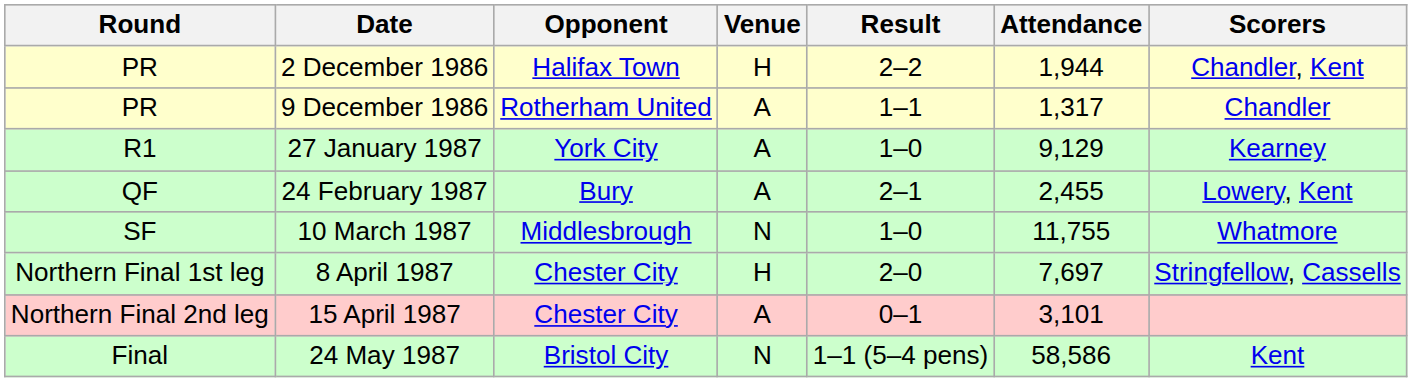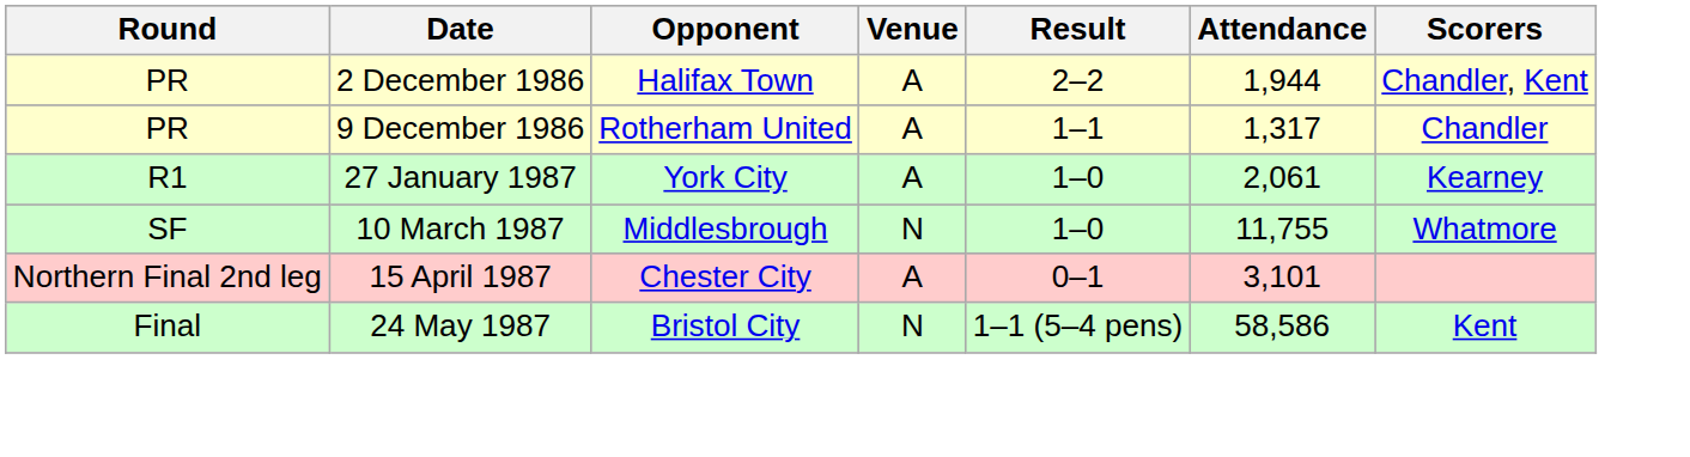 <table class="wikitable" style="font-size:100%; text-align:center">
 <tr>
 <th>Round</th>
 <th>Date</th>
 <th>Opponent</th>
 <th>Venue</th>
 <th>Result</th>
 <th>Attendance</th>
 <th>Scorers</th>
 </tr>
 <tr style="background-color: #FFFFCC;">
 <td>PR</td>
 <td>2 December 1986</td>
 <td><a href='#'>Halifax Town</a></td>
-<td>H</td>
+<td>A</td>
 <td>2–2</td>
 <td>1,944</td>
 <td><a href='#'>Chandler</a>, <a href='#'>Kent</a></td>
 </tr>
 <tr style="background-color: #FFFFCC;">
 <td>PR</td>
 <td>9 December 1986</td>
 <td><a href='#'>Rotherham United</a></td>
 <td>A</td>
 <td>1–1</td>
 <td>1,317</td>
 <td><a href='#'>Chandler</a></td>
 </tr>
 <tr style="background-color: #CCFFCC;">
 <td>R1</td>
 <td>27 January 1987</td>
 <td><a href='#'>York City</a></td>
 <td>A</td>
 <td>1–0</td>
-<td>9,129</td>
+<td>2,061</td>
 <td><a href='#'>Kearney</a></td>
-</tr>
-<tr style="background-color: #CCFFCC;">
-<td>QF</td>
-<td>24 February 1987</td>
-<td><a href='#'>Bury</a></td>
-<td>A</td>
-<td>2–1</td>
-<td>2,455</td>
-<td><a href='#'>Lowery</a>, <a href='#'>Kent</a></td>
 </tr>
 <tr style="background-color: #CCFFCC;">
 <td>SF</td>
 <td>10 March 1987</td>
 <td><a href='#'>Middlesbrough</a></td>
 <td>N</td>
 <td>1–0</td>
 <td>11,755</td>
 <td><a href='#'>Whatmore</a></td>
-</tr>
-<tr style="background-color: #CCFFCC;">
-<td>Northern Final 1st leg</td>
-<td>8 April 1987</td>
-<td><a href='#'>Chester City</a></td>
-<td>H</td>
-<td>2–0</td>
-<td>7,697</td>
-<td><a href='#'>Stringfellow</a>, <a href='#'>Cassells</a></td>
 </tr>
 <tr style="background-color: #FFCCCC;">
 <td>Northern Final 2nd leg</td>
 <td>15 April 1987</td>
 <td><a href='#'>Chester City</a></td>
 <td>A</td>
 <td>0–1</td>
 <td>3,101</td>
 <td></td>
 </tr>
 <tr style="background-color: #CCFFCC;">
 <td>Final</td>
 <td>24 May 1987</td>
 <td><a href='#'>Bristol City</a></td>
 <td>N</td>
 <td>1–1 (5–4 pens)</td>
 <td>58,586</td>
 <td><a href='#'>Kent</a></td>
 </tr>
 </table>
